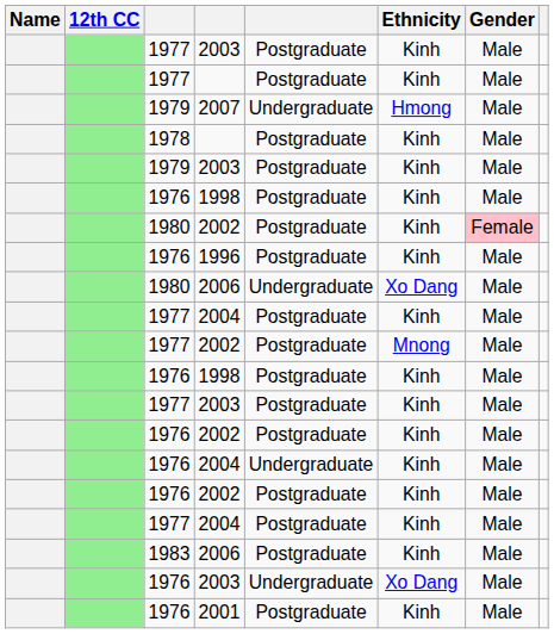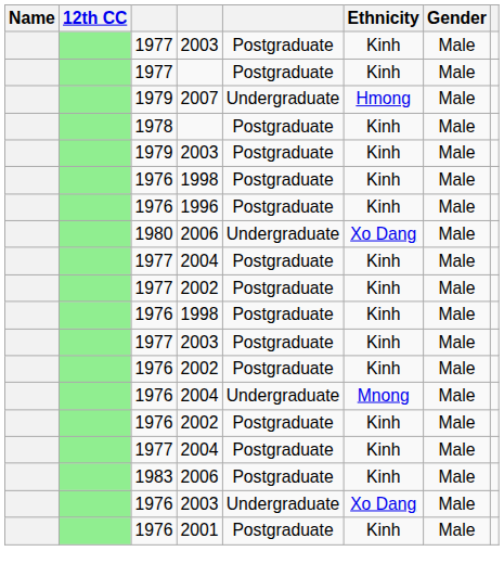 <table class="wikitable sortable" style=text-align:center>
 <tr>
 <th scope="col">Name</th>
 <th scope="col"><a href='#'>12th CC</a></th>
 <th scope="col"></th>
 <th scope="col"></th>
 <th scope="col"></th>
 <th scope="col">Ethnicity</th>
 <th scope="col">Gender</th>
 <th scope="col" class="unsortable"></th>
 </tr>
 <tr>
 <th align="center" scope="row" style="font-weight:normal;"></th>
 <td bgcolor = LightGreen></td>
 <td>1977</td>
 <td>2003</td>
 <td>Postgraduate</td>
 <td>Kinh</td>
 <td>Male</td>
 <td></td>
 </tr>
 <tr>
 <th align="center" scope="row" style="font-weight:normal;"></th>
 <td bgcolor = LightGreen></td>
 <td>1977</td>
 <td></td>
 <td>Postgraduate</td>
 <td>Kinh</td>
 <td>Male</td>
 <td></td>
 </tr>
 <tr>
 <th align="center" scope="row" style="font-weight:normal;"></th>
 <td bgcolor = LightGreen></td>
 <td>1979</td>
 <td>2007</td>
 <td>Undergraduate</td>
 <td><a href='#'>Hmong</a></td>
 <td>Male</td>
 <td></td>
 </tr>
 <tr>
 <th align="center" scope="row" style="font-weight:normal;"></th>
 <td bgcolor = LightGreen></td>
 <td>1978</td>
 <td></td>
 <td>Postgraduate</td>
 <td>Kinh</td>
 <td>Male</td>
 <td></td>
 </tr>
 <tr>
 <th align="center" scope="row" style="font-weight:normal;"></th>
 <td bgcolor = LightGreen></td>
 <td>1979</td>
 <td>2003</td>
 <td>Postgraduate</td>
 <td>Kinh</td>
 <td>Male</td>
 <td></td>
 </tr>
 <tr>
 <th align="center" scope="row" style="font-weight:normal;"></th>
 <td bgcolor = LightGreen></td>
 <td>1976</td>
 <td>1998</td>
 <td>Postgraduate</td>
 <td>Kinh</td>
 <td>Male</td>
 <td></td>
 </tr>
 <tr>
 <th align="center" scope="row" style="font-weight:normal;"></th>
 <td bgcolor = LightGreen></td>
-<td>1980</td>
-<td>2002</td>
-<td>Postgraduate</td>
-<td>Kinh</td>
-<td style="background: Pink">Female</td>
-<td></td>
-</tr>
-<tr>
-<th align="center" scope="row" style="font-weight:normal;"></th>
-<td bgcolor = LightGreen></td>
 <td>1976</td>
 <td>1996</td>
 <td>Postgraduate</td>
 <td>Kinh</td>
 <td>Male</td>
 <td></td>
 </tr>
 <tr>
 <th align="center" scope="row" style="font-weight:normal;"></th>
 <td bgcolor = LightGreen></td>
 <td>1980</td>
 <td>2006</td>
 <td>Undergraduate</td>
 <td><a href='#'>Xo Dang</a></td>
 <td>Male</td>
 <td></td>
 </tr>
 <tr>
 <th align="center" scope="row" style="font-weight:normal;"></th>
 <td bgcolor = LightGreen></td>
 <td>1977</td>
 <td>2004</td>
 <td>Postgraduate</td>
 <td>Kinh</td>
 <td>Male</td>
 <td></td>
 </tr>
 <tr>
 <th align="center" scope="row" style="font-weight:normal;"></th>
 <td bgcolor = LightGreen></td>
 <td>1977</td>
 <td>2002</td>
 <td>Postgraduate</td>
-<td><a href='#'>Mnong</a></td>
+<td>Kinh</td>
 <td>Male</td>
 <td></td>
 </tr>
 <tr>
 <th align="center" scope="row" style="font-weight:normal;"></th>
 <td bgcolor = LightGreen></td>
 <td>1976</td>
 <td>1998</td>
 <td>Postgraduate</td>
 <td>Kinh</td>
 <td>Male</td>
 <td></td>
 </tr>
 <tr>
 <th align="center" scope="row" style="font-weight:normal;"></th>
 <td bgcolor = LightGreen></td>
 <td>1977</td>
 <td>2003</td>
 <td>Postgraduate</td>
 <td>Kinh</td>
 <td>Male</td>
 <td></td>
 </tr>
 <tr>
 <th align="center" scope="row" style="font-weight:normal;"></th>
 <td bgcolor = LightGreen></td>
 <td>1976</td>
 <td>2002</td>
 <td>Postgraduate</td>
 <td>Kinh</td>
 <td>Male</td>
 <td></td>
 </tr>
 <tr>
 <th align="center" scope="row" style="font-weight:normal;"></th>
 <td bgcolor = LightGreen></td>
 <td>1976</td>
 <td>2004</td>
 <td>Undergraduate</td>
-<td>Kinh</td>
+<td><a href='#'>Mnong</a></td>
 <td>Male</td>
 <td></td>
 </tr>
 <tr>
 <th align="center" scope="row" style="font-weight:normal;"></th>
 <td bgcolor = LightGreen></td>
 <td>1976</td>
 <td>2002</td>
 <td>Postgraduate</td>
 <td>Kinh</td>
 <td>Male</td>
 <td></td>
 </tr>
 <tr>
 <th align="center" scope="row" style="font-weight:normal;"></th>
 <td bgcolor = LightGreen></td>
 <td>1977</td>
 <td>2004</td>
 <td>Postgraduate</td>
 <td>Kinh</td>
 <td>Male</td>
 <td></td>
 </tr>
 <tr>
 <th align="center" scope="row" style="font-weight:normal;"></th>
 <td bgcolor = LightGreen></td>
 <td>1983</td>
 <td>2006</td>
 <td>Postgraduate</td>
 <td>Kinh</td>
 <td>Male</td>
 <td></td>
 </tr>
 <tr>
 <th align="center" scope="row" style="font-weight:normal;"></th>
 <td bgcolor = LightGreen></td>
 <td>1976</td>
 <td>2003</td>
 <td>Undergraduate</td>
 <td><a href='#'>Xo Dang</a></td>
 <td>Male</td>
 <td></td>
 </tr>
 <tr>
 <th align="center" scope="row" style="font-weight:normal;"></th>
 <td bgcolor = LightGreen></td>
 <td>1976</td>
 <td>2001</td>
 <td>Postgraduate</td>
 <td>Kinh</td>
 <td>Male</td>
 <td></td>
 </tr>
 </table>
